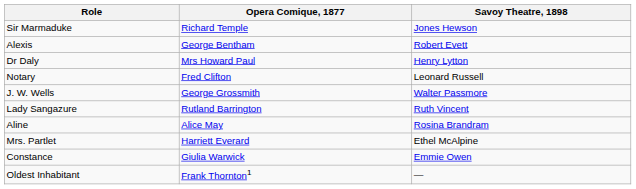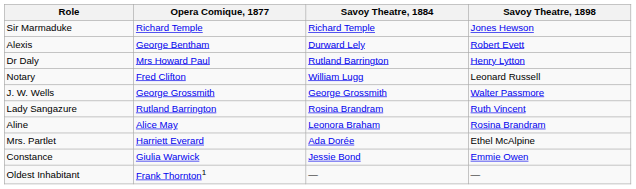 <table Class="wikitable" style="width:65em; font-size:90%; line-height:1.2">
 <tr>
 <th>Role</th>
 <th>Opera Comique, 1877<br></th>
+<th>Savoy Theatre, 1884<br></th>
 <th>Savoy Theatre, 1898<br></th>
 </tr>
 <tr>
 <td>Sir Marmaduke</td>
+<td><a href='#'>Richard Temple</a></td>
 <td><a href='#'>Richard Temple</a></td>
 <td><a href='#'>Jones Hewson</a></td>
 </tr>
 <tr>
 <td>Alexis</td>
 <td><a href='#'>George Bentham</a></td>
+<td><a href='#'>Durward Lely</a></td>
 <td><a href='#'>Robert Evett</a></td>
 </tr>
 <tr>
 <td>Dr Daly</td>
 <td><a href='#'>Mrs Howard Paul</a></td>
+<td><a href='#'>Rutland Barrington</a></td>
 <td><a href='#'>Henry Lytton</a></td>
 </tr>
 <tr>
 <td>Notary</td>
 <td><a href='#'>Fred Clifton</a></td>
+<td><a href='#'>William Lugg</a></td>
 <td>Leonard Russell</td>
 </tr>
 <tr>
 <td>J. W. Wells</td>
+<td><a href='#'>George Grossmith</a></td>
 <td><a href='#'>George Grossmith</a></td>
 <td><a href='#'>Walter Passmore</a></td>
 </tr>
 <tr>
 <td>Lady Sangazure</td>
 <td><a href='#'>Rutland Barrington</a></td>
+<td><a href='#'>Rosina Brandram</a></td>
 <td><a href='#'>Ruth Vincent</a></td>
 </tr>
 <tr>
 <td>Aline</td>
 <td><a href='#'>Alice May</a></td>
+<td><a href='#'>Leonora Braham</a></td>
 <td><a href='#'>Rosina Brandram</a></td>
 </tr>
 <tr>
 <td>Mrs. Partlet</td>
 <td><a href='#'>Harriett Everard</a></td>
+<td><a href='#'>Ada Dorée</a></td>
 <td>Ethel McAlpine</td>
 </tr>
 <tr>
 <td>Constance</td>
 <td><a href='#'>Giulia Warwick</a></td>
+<td><a href='#'>Jessie Bond</a></td>
 <td><a href='#'>Emmie Owen</a></td>
 </tr>
 <tr>
 <td>Oldest Inhabitant</td>
 <td><a href='#'>Frank Thornton</a><sup>1</sup></td>
 <td>—</td>
+<td>—</td>
 </tr>
 </table>
